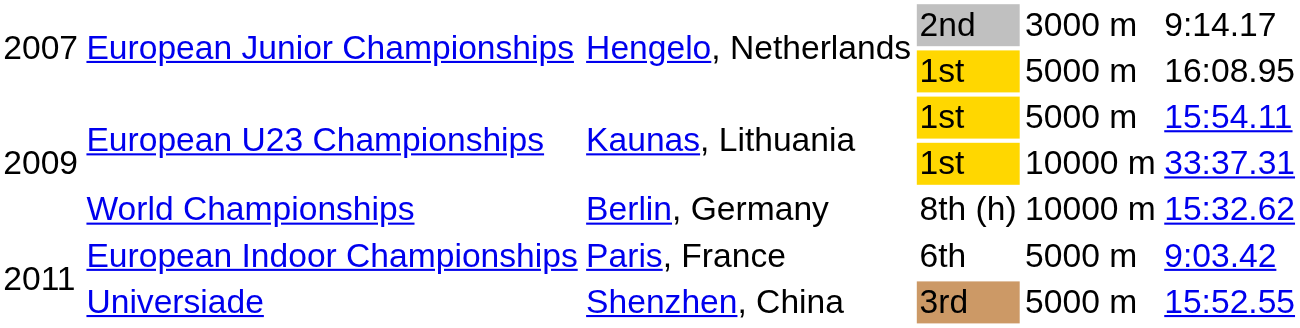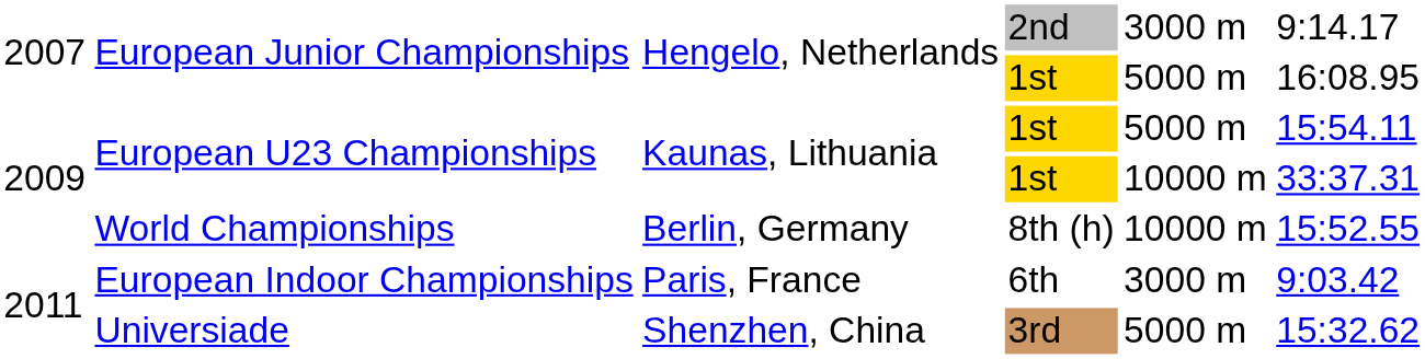 <table>
 <tr>
 <td rowspan=2>2007</td>
 <td rowspan=2><a href='#'>European Junior Championships</a></td>
 <td rowspan=2><a href='#'>Hengelo</a>, Netherlands</td>
 <td bgcolor=silver>2nd</td>
 <td>3000 m</td>
 <td>9:14.17</td>
 </tr>
 <tr>
 <td bgcolor=gold>1st</td>
 <td>5000 m</td>
 <td>16:08.95</td>
 </tr>
 <tr>
 <td rowspan=3>2009</td>
 <td rowspan=2><a href='#'>European U23 Championships</a></td>
 <td rowspan=2><a href='#'>Kaunas</a>, Lithuania</td>
 <td bgcolor=gold>1st</td>
 <td>5000 m</td>
 <td><a href='#'>15:54.11</a></td>
 </tr>
 <tr>
 <td bgcolor=gold>1st</td>
 <td>10000 m</td>
 <td><a href='#'>33:37.31</a></td>
 </tr>
 <tr>
 <td><a href='#'>World Championships</a></td>
 <td><a href='#'>Berlin</a>, Germany</td>
 <td>8th (h)</td>
 <td>10000 m</td>
-<td><a href='#'>15:32.62</a></td>
+<td><a href='#'>15:52.55</a></td>
 </tr>
 <tr>
 <td rowspan=2>2011</td>
 <td><a href='#'>European Indoor Championships</a></td>
 <td><a href='#'>Paris</a>, France</td>
 <td>6th</td>
-<td>5000 m</td>
+<td>3000 m</td>
 <td><a href='#'>9:03.42</a></td>
 </tr>
 <tr>
 <td><a href='#'>Universiade</a></td>
 <td><a href='#'>Shenzhen</a>, China</td>
 <td bgcolor="cc9966">3rd</td>
 <td>5000 m</td>
-<td><a href='#'>15:52.55</a></td>
+<td><a href='#'>15:32.62</a></td>
 </tr>
 </table>
